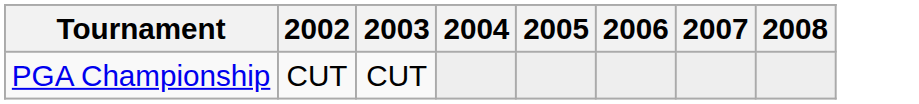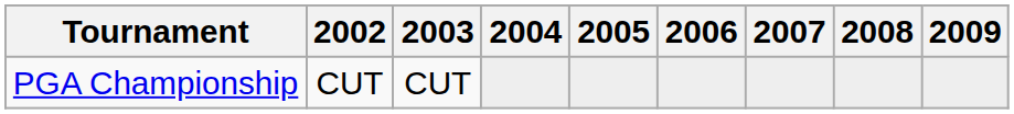 <table class="wikitable" style="font-size:95%;text-align:center;">
 <tr>
 <th>Tournament</th>
 <th>2002</th>
 <th>2003</th>
 <th>2004</th>
 <th>2005</th>
 <th>2006</th>
 <th>2007</th>
 <th>2008</th>
+<th>2009</th>
 </tr>
 <tr>
 <td align=left><a href='#'>PGA Championship</a></td>
 <td>CUT</td>
 <td>CUT</td>
 <td style="background:#eeeeee;"></td>
 <td style="background:#eeeeee;"></td>
 <td style="background:#eeeeee;"></td>
 <td style="background:#eeeeee;"></td>
 <td style="background:#eeeeee;"></td>
+<td style="background:#eeeeee;"></td>
 </tr>
 </table>
